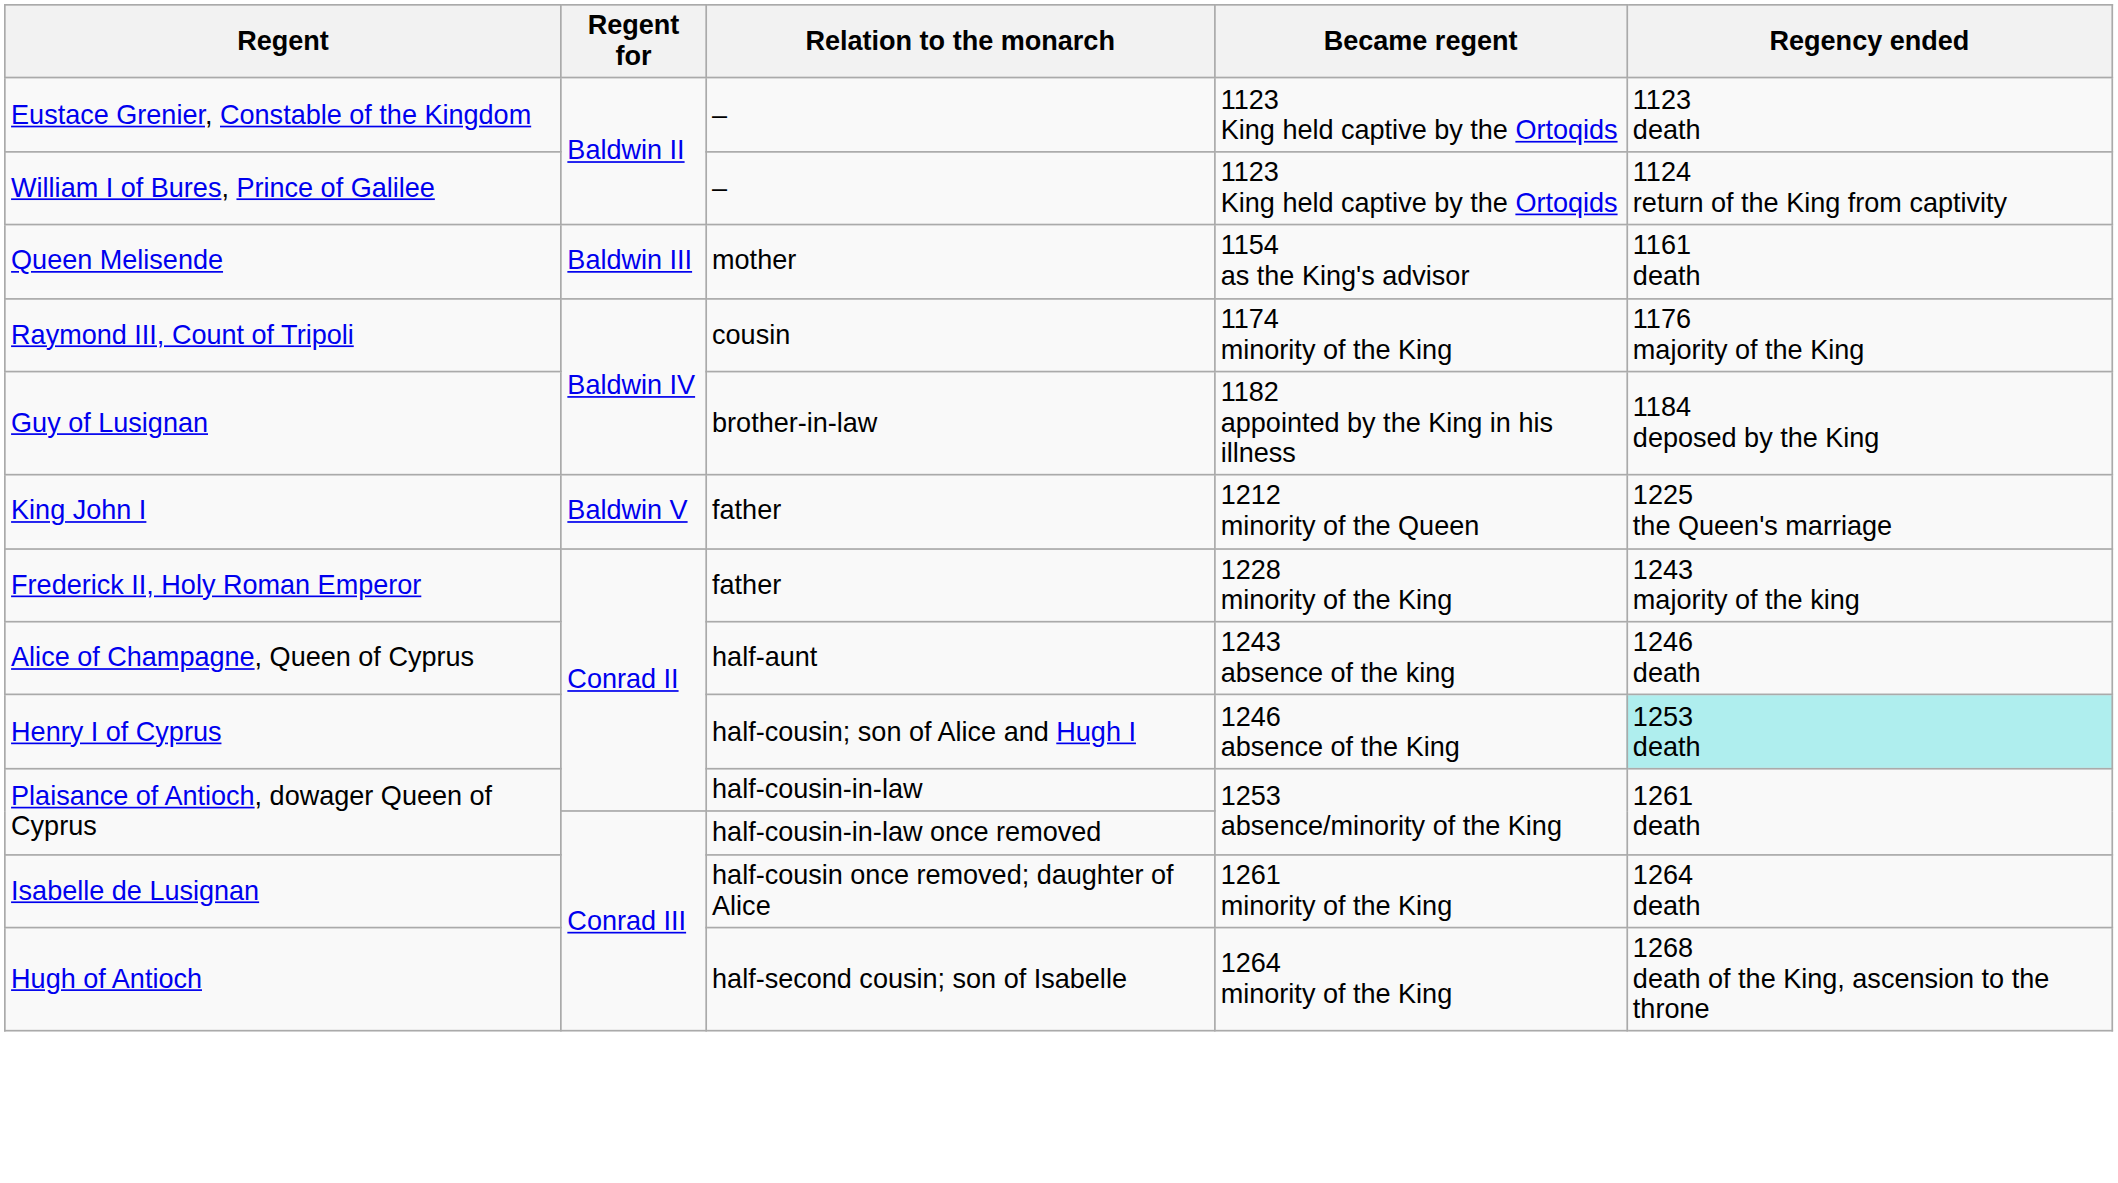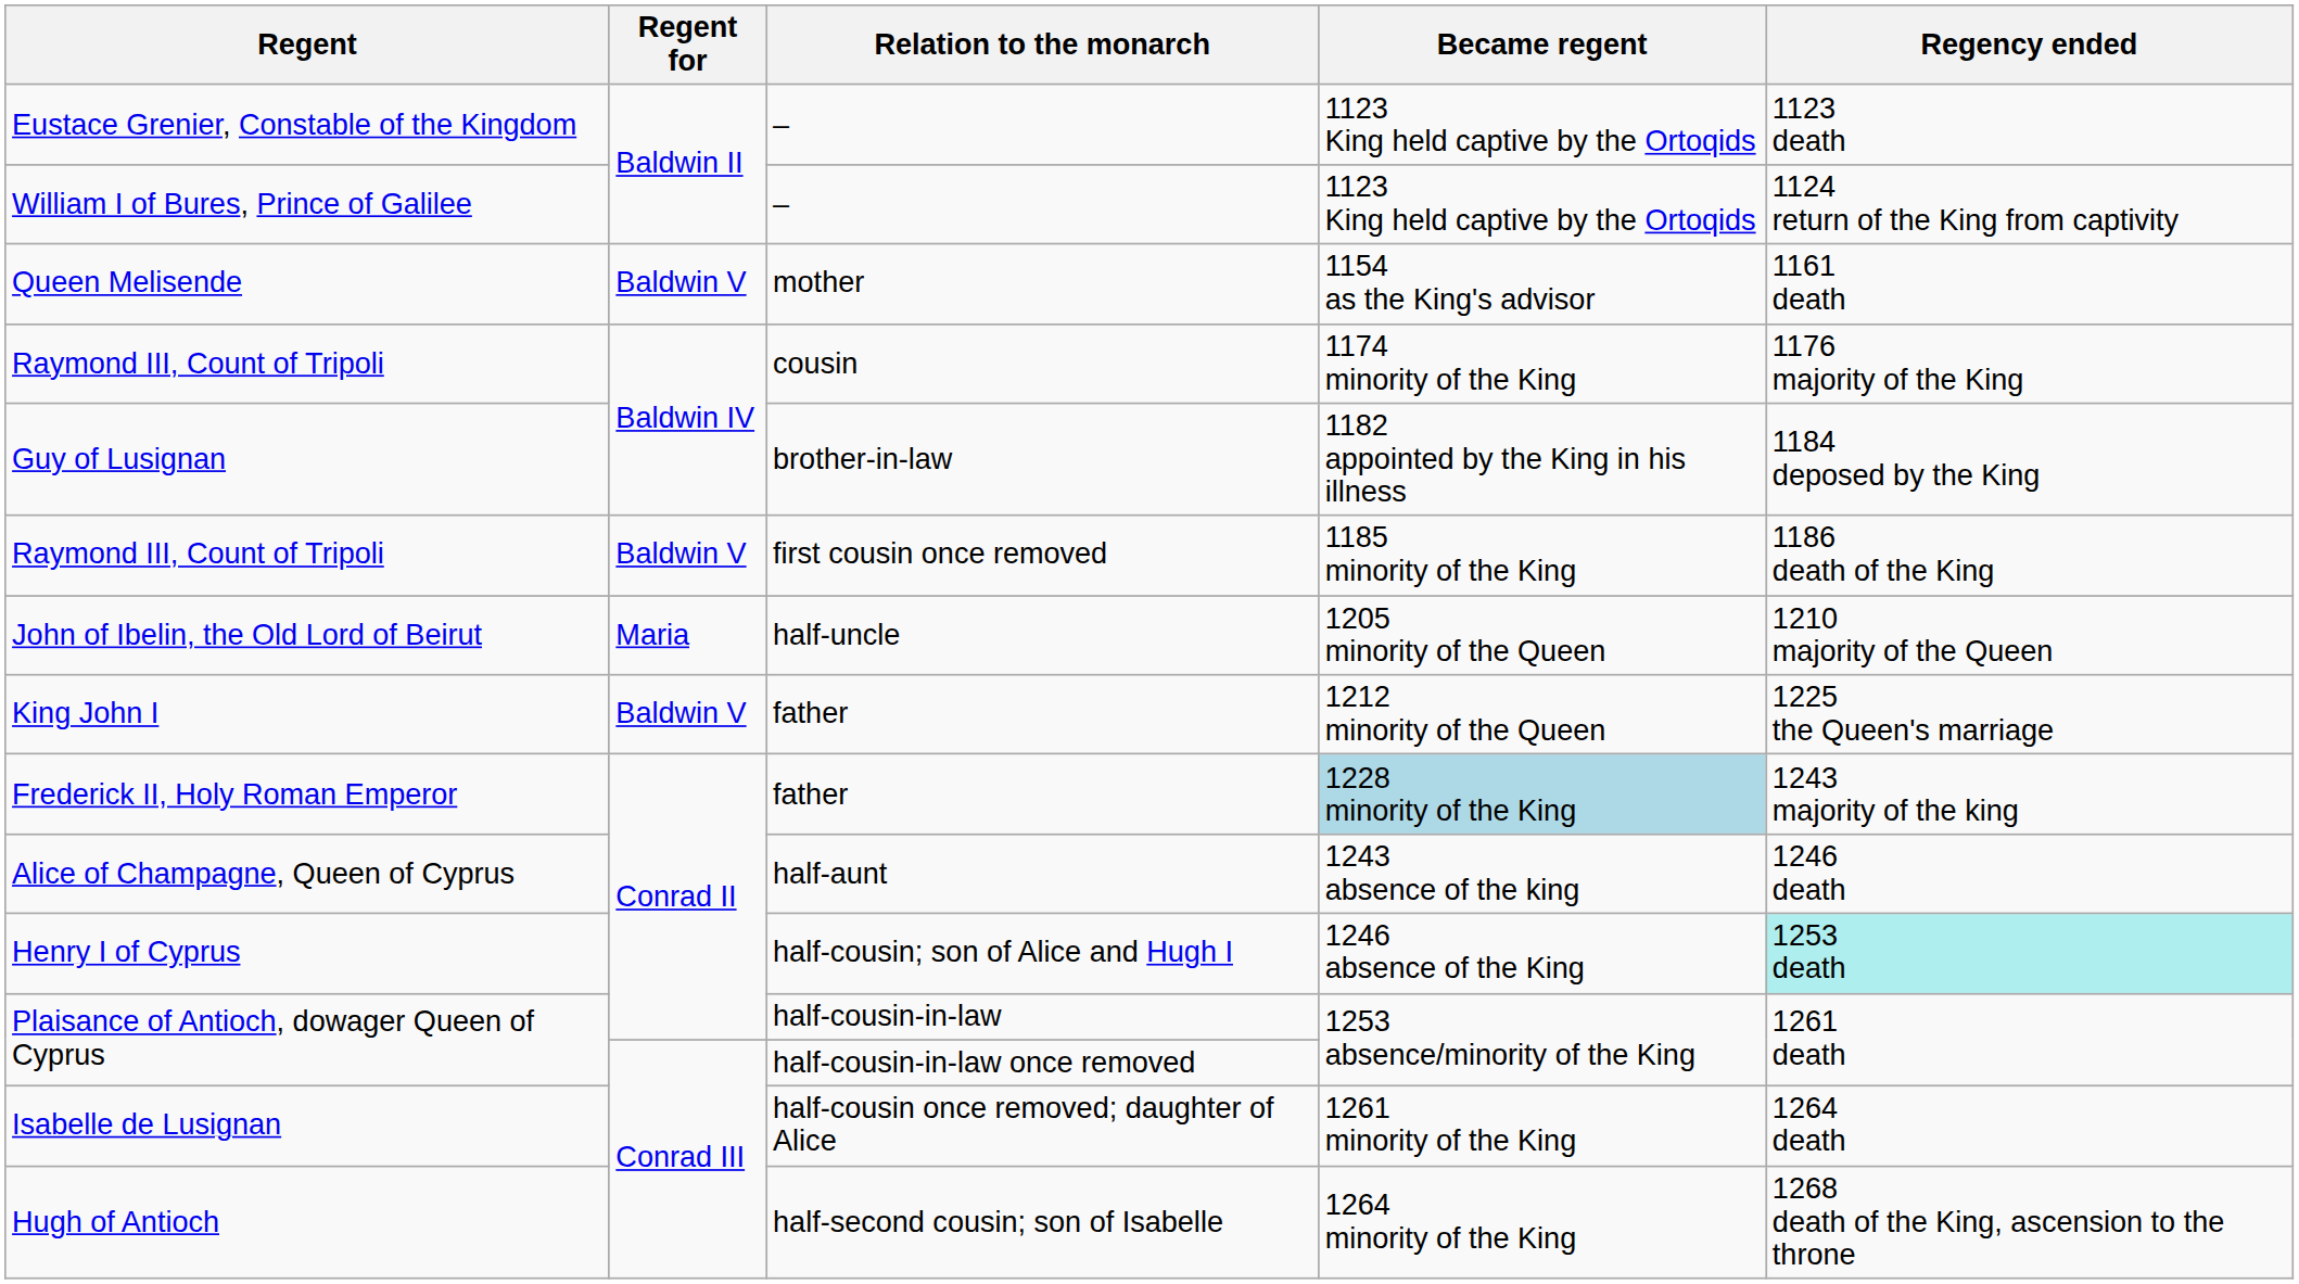 <table class="wikitable">
 <tr>
 <th>Regent</th>
 <th>Regent for</th>
 <th>Relation to the monarch</th>
 <th>Became regent</th>
 <th>Regency ended</th>
 </tr>
 <tr>
 <td><a href='#'>Eustace Grenier</a>, <a href='#'>Constable of the Kingdom</a></td>
 <td rowspan="2"><a href='#'>Baldwin II</a></td>
 <td>–</td>
 <td>1123<br>King held captive by the <a href='#'>Ortoqids</a></td>
 <td>1123<br>death</td>
 </tr>
 <tr>
 <td><a href='#'>William I of Bures</a>, <a href='#'>Prince of Galilee</a></td>
 <td>–</td>
 <td>1123<br>King held captive by the <a href='#'>Ortoqids</a></td>
 <td>1124<br>return of the King from captivity</td>
 </tr>
 <tr>
 <td><a href='#'>Queen Melisende</a></td>
-<td><a href='#'>Baldwin III</a></td>
+<td><a href='#'>Baldwin V</a></td>
 <td>mother</td>
 <td>1154<br>as the King's advisor</td>
 <td>1161<br>death</td>
 </tr>
 <tr>
 <td><a href='#'>Raymond III, Count of Tripoli</a></td>
 <td rowspan="2"><a href='#'>Baldwin IV</a></td>
 <td>cousin</td>
 <td>1174<br>minority of the King</td>
 <td>1176<br>majority of the King</td>
 </tr>
 <tr>
 <td><a href='#'>Guy of Lusignan</a></td>
 <td>brother-in-law</td>
 <td>1182<br>appointed by the King in his illness</td>
 <td>1184<br>deposed by the King</td>
 </tr>
 <tr>
+<td><a href='#'>Raymond III, Count of Tripoli</a></td>
+<td><a href='#'>Baldwin V</a></td>
+<td>first cousin once removed</td>
+<td>1185<br>minority of the King</td>
+<td>1186<br>death of the King</td>
+</tr>
+<tr>
+<td><a href='#'>John of Ibelin, the Old Lord of Beirut</a></td>
+<td><a href='#'>Maria</a></td>
+<td>half-uncle</td>
+<td>1205<br>minority of the Queen</td>
+<td>1210<br>majority of the Queen</td>
+</tr>
+<tr>
 <td><a href='#'>King John I</a></td>
 <td><a href='#'>Baldwin V</a></td>
 <td>father</td>
 <td>1212<br>minority of the Queen</td>
 <td>1225<br>the Queen's marriage</td>
 </tr>
 <tr>
 <td><a href='#'>Frederick II, Holy Roman Emperor</a></td>
 <td rowspan="4"><a href='#'>Conrad II</a></td>
 <td>father</td>
-<td>1228<br>minority of the King</td>
+<td style="background: lightblue;">1228<br>minority of the King</td>
 <td>1243<br>majority of the king</td>
 </tr>
 <tr>
 <td><a href='#'>Alice of Champagne</a>, Queen of Cyprus</td>
 <td>half-aunt</td>
 <td>1243<br>absence of the king</td>
 <td>1246<br>death</td>
 </tr>
 <tr>
 <td><a href='#'>Henry I of Cyprus</a></td>
 <td>half-cousin; son of Alice and <a href='#'>Hugh I</a></td>
 <td>1246<br>absence of the King</td>
 <td style="background: paleturquoise;">1253<br>death</td>
 </tr>
 <tr>
 <td rowspan="2"><a href='#'>Plaisance of Antioch</a>, dowager Queen of Cyprus</td>
 <td>half-cousin-in-law</td>
 <td rowspan="2">1253<br>absence/minority of the King</td>
 <td rowspan="2">1261<br>death</td>
 </tr>
 <tr>
 <td rowspan="3"><a href='#'>Conrad III</a></td>
 <td>half-cousin-in-law once removed</td>
 </tr>
 <tr>
 <td><a href='#'>Isabelle de Lusignan</a></td>
 <td>half-cousin once removed; daughter of Alice</td>
 <td>1261<br>minority of the King</td>
 <td>1264<br>death</td>
 </tr>
 <tr>
 <td><a href='#'>Hugh of Antioch</a></td>
 <td>half-second cousin; son of Isabelle</td>
 <td>1264<br>minority of the King</td>
 <td>1268<br>death of the King, ascension to the throne</td>
 </tr>
 </table>
